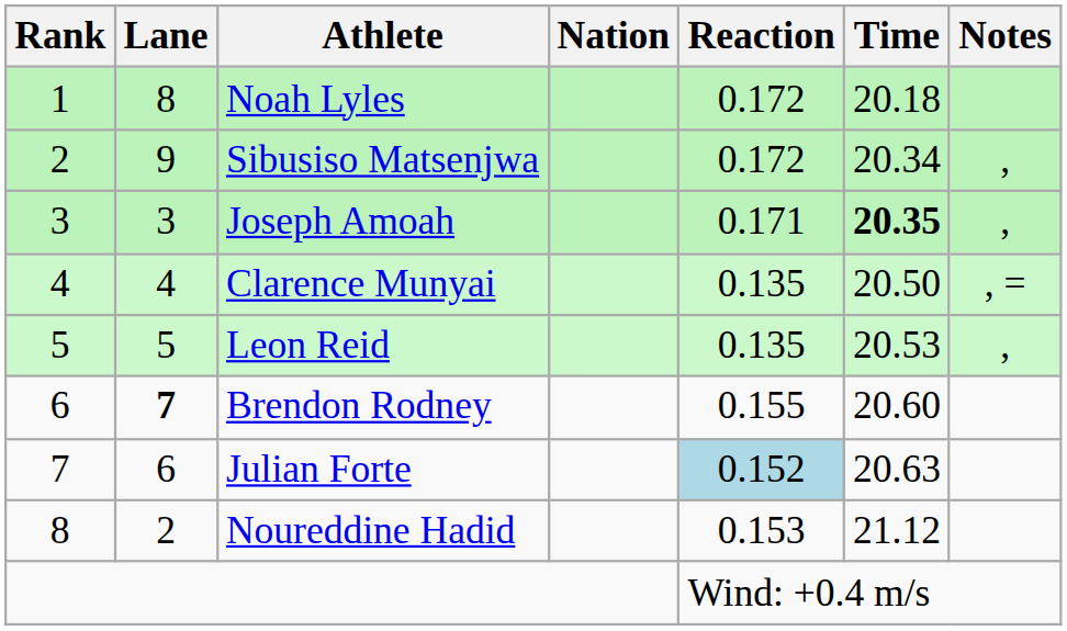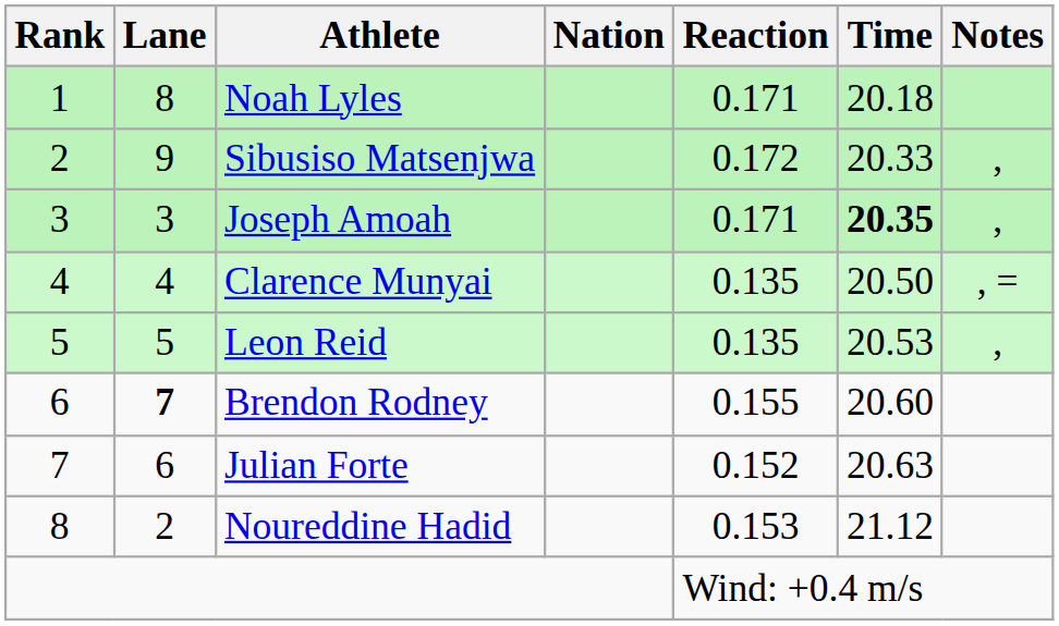 <table class="wikitable sortable" style="text-align:center">
 <tr>
 <th>Rank</th>
 <th>Lane</th>
 <th>Athlete</th>
 <th>Nation</th>
 <th>Reaction</th>
 <th>Time</th>
 <th>Notes</th>
 </tr>
 <tr bgcolor="#bbf3bb">
 <td>1</td>
 <td>8</td>
 <td align="left"><a href='#'>Noah Lyles</a></td>
 <td align="left"></td>
-<td>0.172</td>
+<td>0.171</td>
 <td>20.18</td>
 <td></td>
 </tr>
 <tr bgcolor="#bbf3bb">
 <td>2</td>
 <td>9</td>
 <td align="left"><a href='#'>Sibusiso Matsenjwa</a></td>
 <td align="left"></td>
 <td>0.172</td>
-<td>20.34</td>
+<td>20.33</td>
 <td>, </td>
 </tr>
 <tr bgcolor="#bbf3bb">
 <td>3</td>
 <td>3</td>
 <td align="left"><a href='#'>Joseph Amoah</a></td>
 <td align="left"></td>
 <td>0.171</td>
 <td><strong>20.35</strong></td>
 <td>, </td>
 </tr>
 <tr bgcolor="#ccf9cc">
 <td>4</td>
 <td>4</td>
 <td align="left"><a href='#'>Clarence Munyai</a></td>
 <td align="left"></td>
 <td>0.135</td>
 <td>20.50</td>
 <td>, =</td>
 </tr>
 <tr bgcolor="#ccf9cc">
 <td>5</td>
 <td>5</td>
 <td align="left"><a href='#'>Leon Reid</a></td>
 <td align="left"></td>
 <td>0.135</td>
 <td>20.53</td>
 <td>, </td>
 </tr>
 <tr>
 <td>6</td>
 <td><strong>7</strong></td>
 <td align="left"><a href='#'>Brendon Rodney</a></td>
 <td align="left"></td>
 <td>0.155</td>
 <td>20.60</td>
 <td></td>
 </tr>
 <tr>
 <td>7</td>
 <td>6</td>
 <td align="left"><a href='#'>Julian Forte</a></td>
 <td align="left"></td>
-<td style="background: lightblue;">0.152</td>
+<td>0.152</td>
 <td>20.63</td>
 <td></td>
 </tr>
 <tr>
 <td>8</td>
 <td>2</td>
 <td align="left"><a href='#'>Noureddine Hadid</a></td>
 <td align="left"></td>
 <td>0.153</td>
 <td>21.12</td>
 <td></td>
 </tr>
 <tr class="sortbottom">
 <td colspan="4"></td>
 <td colspan="3" style="text-align:left;">Wind: +0.4 m/s</td>
 </tr>
 </table>
